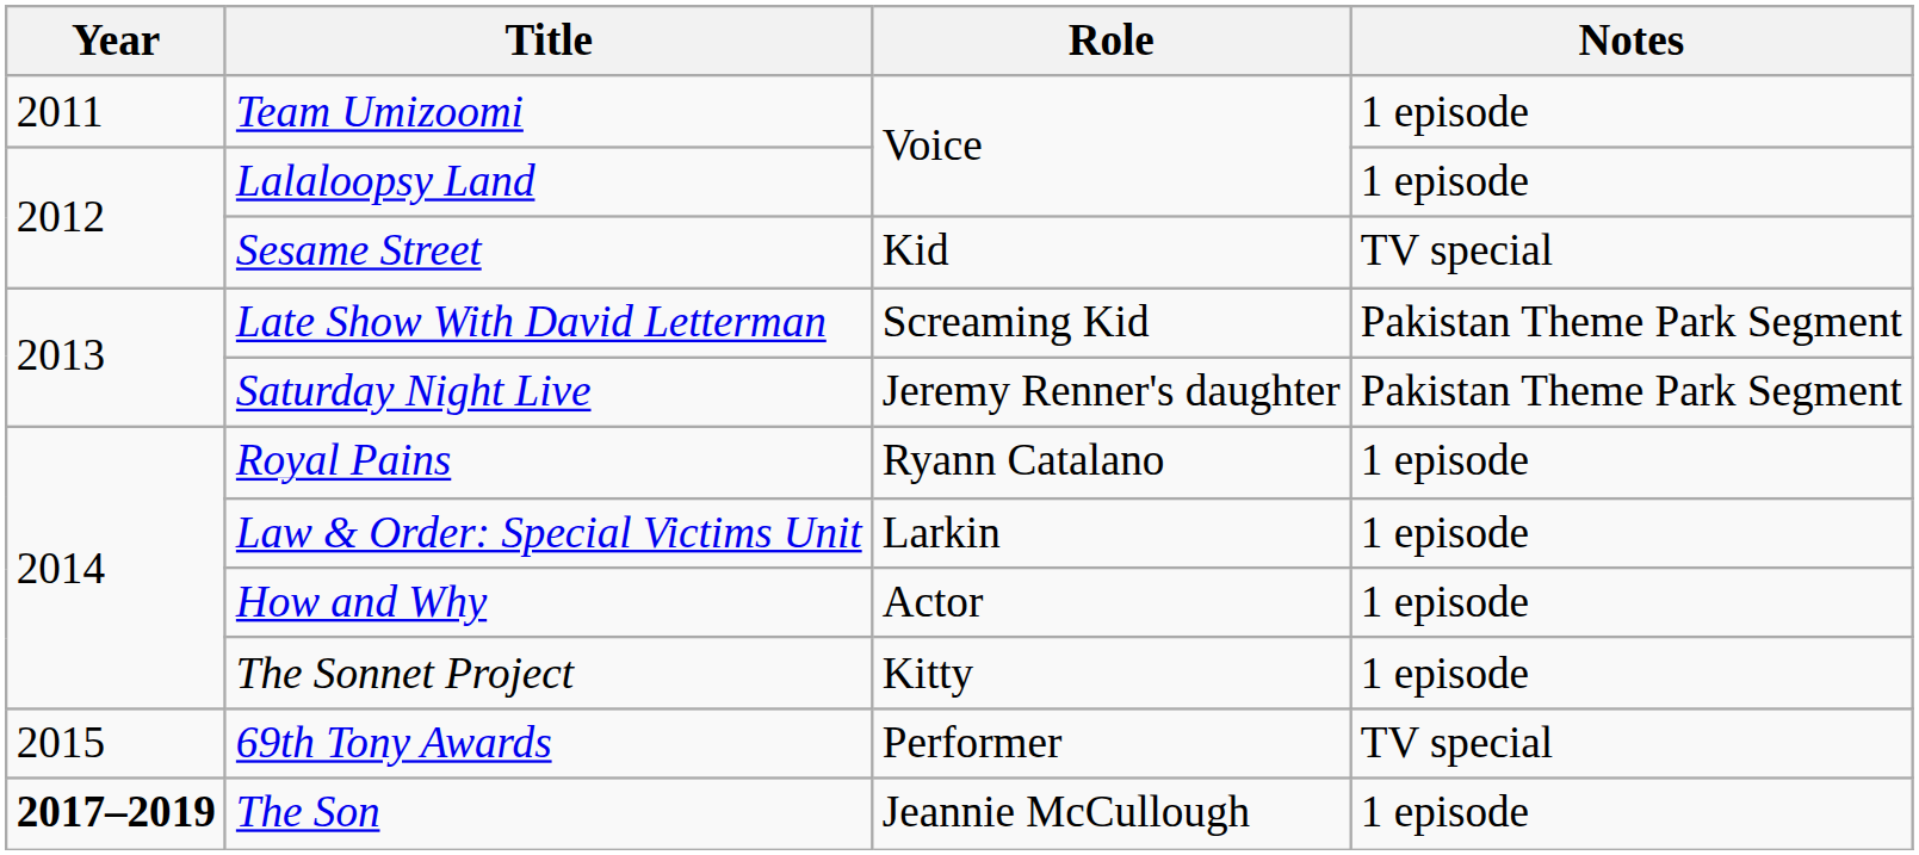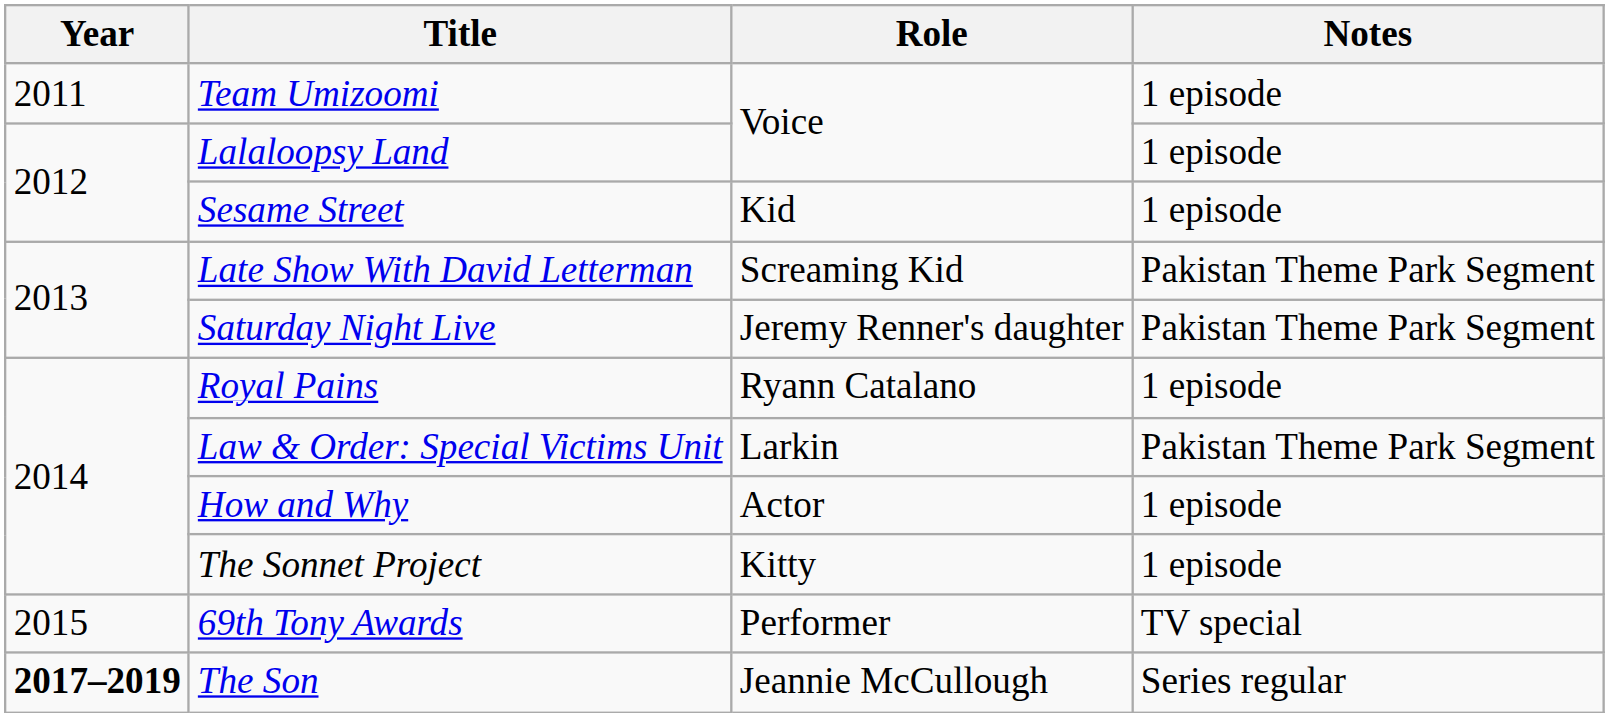 <table class="wikitable sortable">
 <tr>
 <th>Year</th>
 <th>Title</th>
 <th>Role</th>
 <th class="unsortable">Notes</th>
 </tr>
 <tr>
 <td>2011</td>
 <td><em><a href='#'>Team Umizoomi</a></em></td>
 <td rowspan="2">Voice</td>
 <td>1 episode</td>
 </tr>
 <tr>
 <td rowspan="2">2012</td>
 <td><em><a href='#'>Lalaloopsy Land</a></em></td>
 <td>1 episode</td>
 </tr>
 <tr>
 <td><em><a href='#'>Sesame Street</a></em></td>
 <td>Kid</td>
-<td>TV special</td>
+<td>1 episode</td>
 </tr>
 <tr>
 <td rowspan="2">2013</td>
 <td><em><a href='#'>Late Show With David Letterman</a></em></td>
 <td>Screaming Kid</td>
 <td>Pakistan Theme Park Segment</td>
 </tr>
 <tr>
 <td><em><a href='#'>Saturday Night Live</a></em></td>
 <td>Jeremy Renner's daughter</td>
 <td>Pakistan Theme Park Segment</td>
 </tr>
 <tr>
 <td rowspan="4">2014</td>
 <td><em><a href='#'>Royal Pains</a></em></td>
 <td>Ryann Catalano</td>
 <td>1 episode</td>
 </tr>
 <tr>
 <td><em><a href='#'>Law & Order: Special Victims Unit</a></em></td>
 <td>Larkin</td>
-<td>1 episode</td>
+<td>Pakistan Theme Park Segment</td>
 </tr>
 <tr>
 <td><em><a href='#'>How and Why</a></em></td>
 <td>Actor</td>
 <td>1 episode</td>
 </tr>
 <tr>
 <td><em>The Sonnet Project</em></td>
 <td>Kitty</td>
 <td>1 episode</td>
 </tr>
 <tr>
 <td>2015</td>
 <td><em><a href='#'>69th Tony Awards</a></em></td>
 <td>Performer</td>
 <td>TV special</td>
 </tr>
 <tr>
 <td><strong>2017–2019</strong></td>
 <td><em><a href='#'>The Son</a></em></td>
 <td>Jeannie McCullough</td>
-<td>1 episode</td>
+<td>Series regular</td>
 </tr>
 </table>
